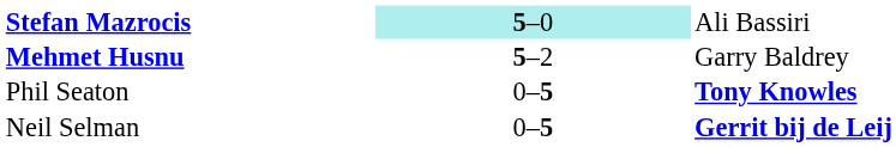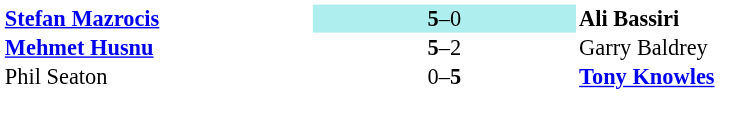 <table width="50%" cellspacing="1">
 <tr>
 <th width=35%></th>
 <th width=30%></th>
 <th width=35%></th>
 </tr>
 <tr>
 <td><strong> <a href='#'>Stefan Mazrocis</a></strong></td>
 <td align="center" style="background: paleturquoise;"><strong>5</strong>–0</td>
-<td> Ali Bassiri</td>
+<td><strong> Ali Bassiri</strong></td>
 </tr>
 <tr>
 <td> <strong><a href='#'>Mehmet Husnu</a></strong></td>
 <td align="center"><strong>5</strong>–2</td>
 <td> Garry Baldrey</td>
 </tr>
 <tr>
 <td> Phil Seaton</td>
 <td align="center">0–<strong>5</strong></td>
 <td> <strong><a href='#'>Tony Knowles</a></strong></td>
 </tr>
-<tr>
-<td> Neil Selman</td>
-<td align="center">0–<strong>5</strong></td>
-<td> <strong><a href='#'>Gerrit bij de Leij</a></strong></td>
-</tr>
 </table>
